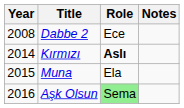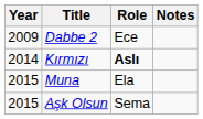 <table class="wikitable sortable plainrowheaders">
 <tr>
 <th scope="col">Year</th>
 <th scope="col">Title</th>
 <th scope="col">Role</th>
 <th scope="col" class="unsortable">Notes</th>
 </tr>
 <tr>
-<td>2008</td>
+<td>2009</td>
 <td><em><a href='#'>Dabbe 2</a></em></td>
 <td>Ece</td>
 <td></td>
 </tr>
 <tr>
 <td>2014</td>
 <td><em><a href='#'>Kırmızı</a></em></td>
 <td><strong>Aslı</strong></td>
 <td></td>
 </tr>
 <tr>
 <td>2015</td>
 <td><em><a href='#'>Muna</a></em></td>
 <td>Ela</td>
 <td></td>
 </tr>
 <tr>
-<td>2016</td>
+<td>2015</td>
 <td><em><a href='#'>Aşk Olsun</a></em></td>
-<td style="background: lightgreen;">Sema</td>
+<td>Sema</td>
 <td></td>
 </tr>
 </table>
